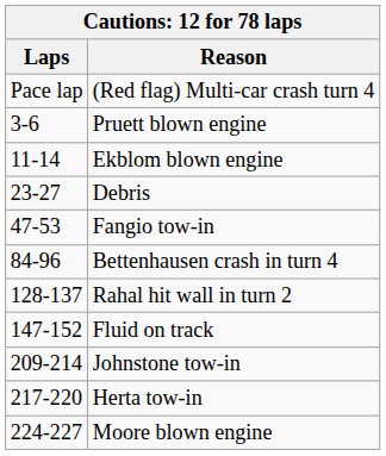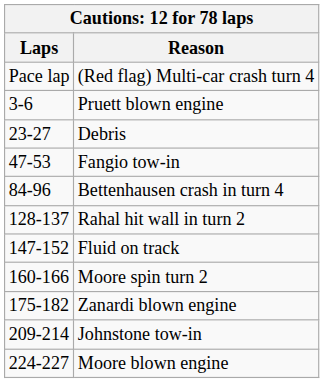 <table class="wikitable">
 <tr>
 <th colspan=2>Cautions: 12 for 78 laps</th>
 </tr>
 <tr>
 <th>Laps</th>
 <th>Reason</th>
 </tr>
 <tr>
 <td>Pace lap</td>
 <td>(Red flag) Multi-car crash turn 4</td>
 </tr>
 <tr>
 <td>3-6</td>
 <td>Pruett blown engine</td>
-</tr>
-<tr>
-<td>11-14</td>
-<td>Ekblom blown engine</td>
 </tr>
 <tr>
 <td>23-27</td>
 <td>Debris</td>
 </tr>
 <tr>
 <td>47-53</td>
 <td>Fangio tow-in</td>
 </tr>
 <tr>
 <td>84-96</td>
 <td>Bettenhausen crash in turn 4</td>
 </tr>
 <tr>
 <td>128-137</td>
 <td>Rahal hit wall in turn 2</td>
 </tr>
 <tr>
 <td>147-152</td>
 <td>Fluid on track</td>
 </tr>
 <tr>
+<td>160-166</td>
+<td>Moore spin turn 2</td>
+</tr>
+<tr>
+<td>175-182</td>
+<td>Zanardi blown engine</td>
+</tr>
+<tr>
 <td>209-214</td>
 <td>Johnstone tow-in</td>
-</tr>
-<tr>
-<td>217-220</td>
-<td>Herta tow-in</td>
 </tr>
 <tr>
 <td>224-227</td>
 <td>Moore blown engine</td>
 </tr>
 </table>
